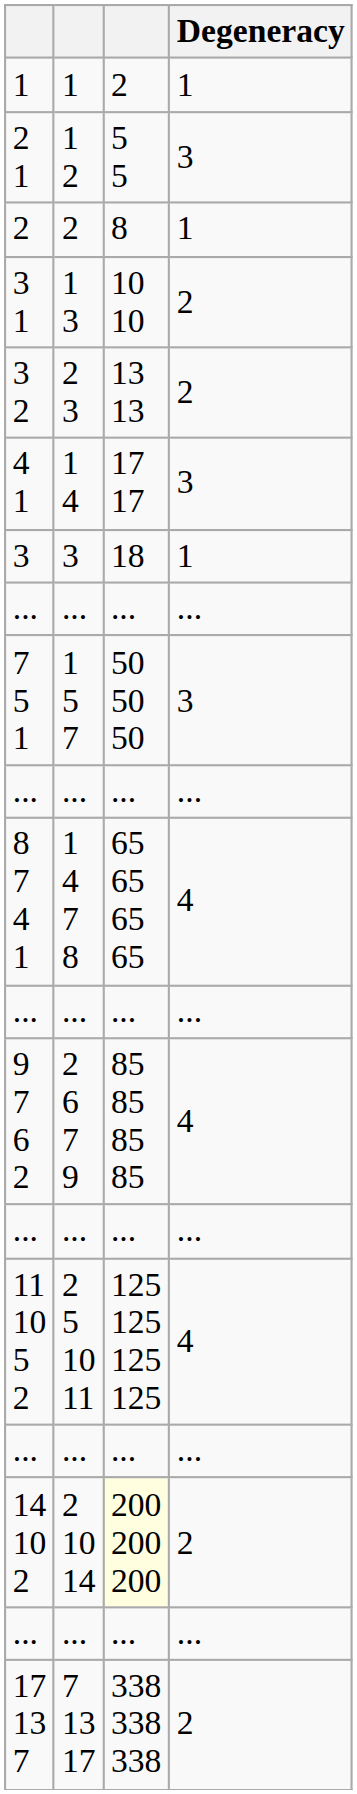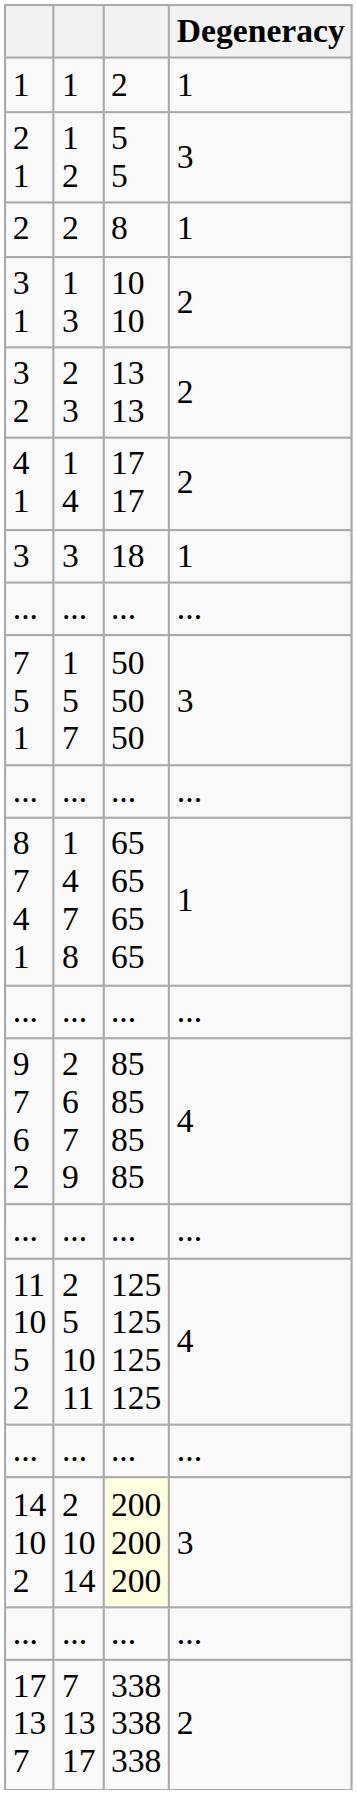 <table class="wikitable">
 <tr>
 <th></th>
 <th></th>
 <th></th>
 <th>Degeneracy</th>
 </tr>
 <tr>
 <td>1</td>
 <td>1</td>
 <td>2</td>
 <td>1</td>
 </tr>
 <tr>
 <td>2<br>1</td>
 <td>1<br>2</td>
 <td>5<br>5</td>
 <td>3</td>
 </tr>
 <tr>
 <td>2</td>
 <td>2</td>
 <td>8</td>
 <td>1</td>
 </tr>
 <tr>
 <td>3<br>1</td>
 <td>1<br>3</td>
 <td>10<br>10</td>
 <td>2</td>
 </tr>
 <tr>
 <td>3<br>2</td>
 <td>2<br>3</td>
 <td>13<br>13</td>
 <td>2</td>
 </tr>
 <tr>
 <td>4<br>1</td>
 <td>1<br>4</td>
 <td>17<br>17</td>
-<td>3</td>
+<td>2</td>
 </tr>
 <tr>
 <td>3</td>
 <td>3</td>
 <td>18</td>
 <td>1</td>
 </tr>
 <tr>
 <td>...</td>
 <td>...</td>
 <td>...</td>
 <td>...</td>
 </tr>
 <tr>
 <td>7<br>5<br>1</td>
 <td>1<br>5<br>7</td>
 <td>50<br>50<br>50</td>
 <td>3</td>
 </tr>
 <tr>
 <td>...</td>
 <td>...</td>
 <td>...</td>
 <td>...</td>
 </tr>
 <tr>
 <td>8<br>7<br>4<br>1</td>
 <td>1<br>4<br>7<br>8</td>
 <td>65<br>65<br>65<br>65</td>
-<td>4</td>
+<td>1</td>
 </tr>
 <tr>
 <td>...</td>
 <td>...</td>
 <td>...</td>
 <td>...</td>
 </tr>
 <tr>
 <td>9<br>7<br>6<br>2</td>
 <td>2<br>6<br>7<br>9</td>
 <td>85<br>85<br>85<br>85</td>
 <td>4</td>
 </tr>
 <tr>
 <td>...</td>
 <td>...</td>
 <td>...</td>
 <td>...</td>
 </tr>
 <tr>
 <td>11<br>10<br>5<br>2</td>
 <td>2<br>5<br>10<br>11</td>
 <td>125<br>125<br>125<br>125</td>
 <td>4</td>
 </tr>
 <tr>
 <td>...</td>
 <td>...</td>
 <td>...</td>
 <td>...</td>
 </tr>
 <tr>
 <td>14<br>10<br>2</td>
 <td>2<br>10<br>14</td>
 <td style="background: lightyellow;">200<br>200<br>200</td>
-<td>2</td>
+<td>3</td>
 </tr>
 <tr>
 <td>...</td>
 <td>...</td>
 <td>...</td>
 <td>...</td>
 </tr>
 <tr>
 <td>17<br>13<br>7</td>
 <td>7<br>13<br>17</td>
 <td>338<br>338<br>338</td>
 <td>2</td>
 </tr>
 <tr>
 </tr>
 </table>
